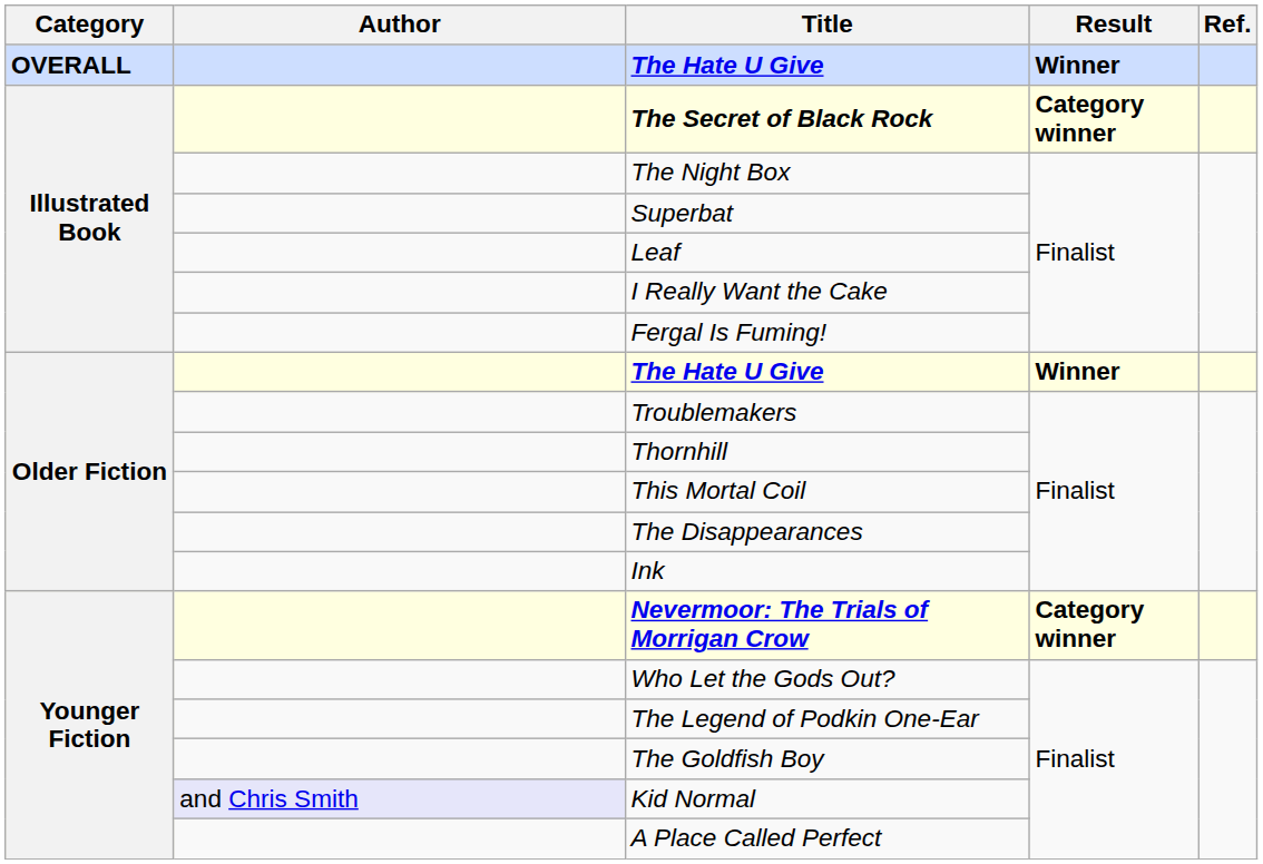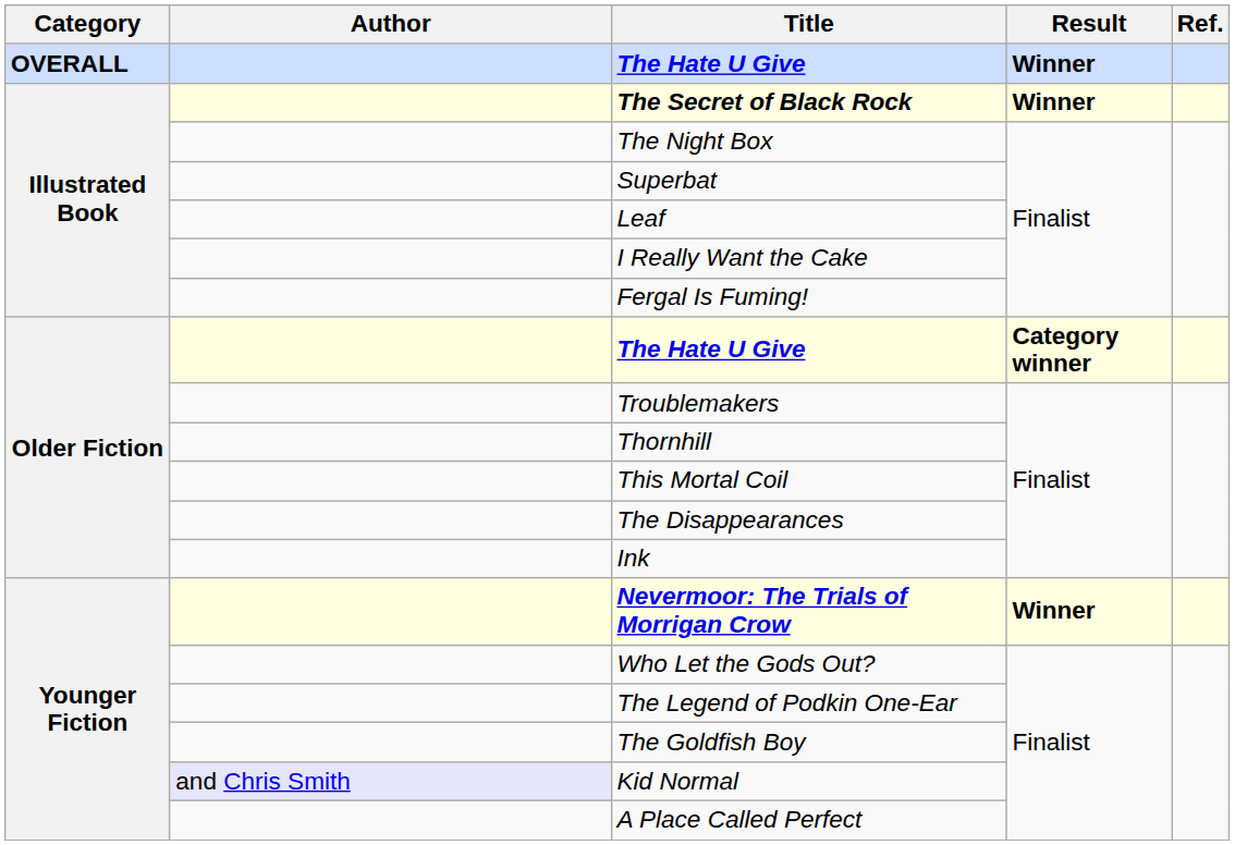 <table class="wikitable sortable">
 <tr>
 <th style="width:100px">Category</th>
 <th style="width:280px">Author</th>
 <th style="width:250px">Title</th>
 <th style="width:100px">Result</th>
 <th style="width:20px">Ref.</th>
 </tr>
 <tr style="background:#cddeff">
 <td><strong>OVERALL</strong></td>
 <td><strong></strong></td>
 <td><strong><em><a href='#'>The Hate U Give</a></em></strong></td>
 <td><strong>Winner</strong></td>
 <td></td>
 </tr>
 <tr style="background:lightyellow;">
 <th rowspan="6">Illustrated Book</th>
 <td><strong></strong></td>
 <td><strong><em>The Secret of Black Rock</em></strong></td>
-<td><strong>Category winner</strong></td>
+<td><strong>Winner</strong></td>
 <td></td>
 </tr>
 <tr>
 <td></td>
 <td><em>The Night Box</em></td>
 <td rowspan="5">Finalist</td>
 <td rowspan="5"></td>
 </tr>
 <tr>
 <td></td>
 <td><em>Superbat</em></td>
 </tr>
 <tr>
 <td></td>
 <td><em>Leaf</em></td>
 </tr>
 <tr>
 <td></td>
 <td><em>I Really Want the Cake</em></td>
 </tr>
 <tr>
 <td></td>
 <td><em>Fergal Is Fuming!</em></td>
 </tr>
 <tr style="background:lightyellow;">
 <th rowspan="6">Older Fiction</th>
 <td><strong></strong></td>
 <td><strong><em><a href='#'>The Hate U Give</a></em></strong></td>
-<td><strong>Winner</strong></td>
+<td><strong>Category winner</strong></td>
 <td></td>
 </tr>
 <tr>
 <td></td>
 <td><em>Troublemakers</em></td>
 <td rowspan="5">Finalist</td>
 <td rowspan="5"></td>
 </tr>
 <tr>
 <td></td>
 <td><em>Thornhill</em></td>
 </tr>
 <tr>
 <td></td>
 <td><em>This Mortal Coil</em></td>
 </tr>
 <tr>
 <td></td>
 <td><em>The Disappearances</em></td>
 </tr>
 <tr>
 <td></td>
 <td><em>Ink</em></td>
 </tr>
 <tr style="background:lightyellow;">
 <th rowspan="6">Younger Fiction</th>
 <td><strong></strong></td>
 <td><strong><em><a href='#'>Nevermoor: The Trials of Morrigan Crow</a></em></strong></td>
-<td><strong>Category winner</strong></td>
+<td><strong>Winner</strong></td>
 <td></td>
 </tr>
 <tr>
 <td></td>
 <td><em>Who Let the Gods Out?</em></td>
 <td rowspan="5">Finalist</td>
 <td rowspan="5"></td>
 </tr>
 <tr>
 <td></td>
 <td><em>The Legend of Podkin One-Ear</em></td>
 </tr>
 <tr>
 <td></td>
 <td><em>The Goldfish Boy</em></td>
 </tr>
 <tr>
 <td style="background: lavender;"> and <a href='#'>Chris Smith</a></td>
 <td><em>Kid Normal</em></td>
 </tr>
 <tr>
 <td></td>
 <td><em>A Place Called Perfect</em></td>
 </tr>
 </table>
